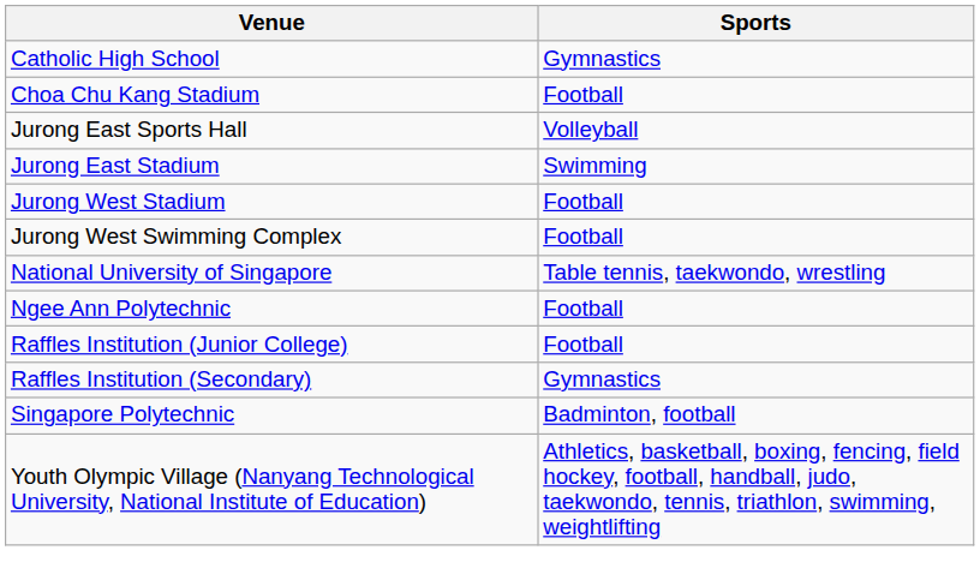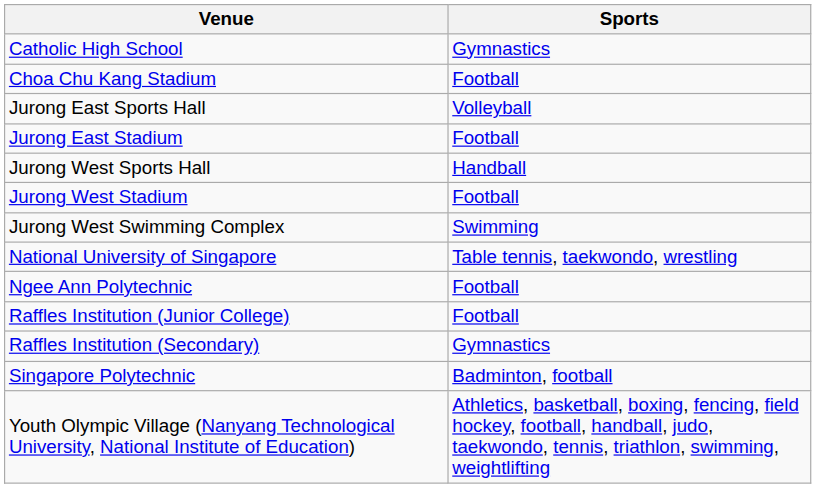 <table class="wikitable sortable" width=690px>
 <tr>
 <th width=55%>Venue</th>
 <th width=45%>Sports</th>
 </tr>
 <tr>
 <td><a href='#'>Catholic High School</a></td>
 <td><a href='#'>Gymnastics</a></td>
 </tr>
 <tr>
 <td><a href='#'>Choa Chu Kang Stadium</a></td>
 <td><a href='#'>Football</a></td>
 </tr>
 <tr>
 <td>Jurong East Sports Hall</td>
 <td><a href='#'>Volleyball</a></td>
 </tr>
 <tr>
 <td><a href='#'>Jurong East Stadium</a></td>
-<td><a href='#'>Swimming</a></td>
+<td><a href='#'>Football</a></td>
+</tr>
+<tr>
+<td>Jurong West Sports Hall</td>
+<td><a href='#'>Handball</a></td>
 </tr>
 <tr>
 <td><a href='#'>Jurong West Stadium</a></td>
 <td><a href='#'>Football</a></td>
 </tr>
 <tr>
 <td>Jurong West Swimming Complex</td>
-<td><a href='#'>Football</a></td>
+<td><a href='#'>Swimming</a></td>
 </tr>
 <tr>
 <td><a href='#'>National University of Singapore</a></td>
 <td><a href='#'>Table tennis</a>, <a href='#'>taekwondo</a>, <a href='#'>wrestling</a></td>
 </tr>
 <tr>
 <td><a href='#'>Ngee Ann Polytechnic</a></td>
 <td><a href='#'>Football</a></td>
 </tr>
 <tr>
 <td><a href='#'>Raffles Institution (Junior College)</a></td>
 <td><a href='#'>Football</a></td>
 </tr>
 <tr>
 <td><a href='#'>Raffles Institution (Secondary)</a></td>
 <td><a href='#'>Gymnastics</a></td>
 </tr>
 <tr>
 <td><a href='#'>Singapore Polytechnic</a></td>
 <td><a href='#'>Badminton</a>, <a href='#'>football</a></td>
 </tr>
 <tr>
 <td>Youth Olympic Village (<a href='#'>Nanyang Technological University</a>, <a href='#'>National Institute of Education</a>)</td>
 <td><a href='#'>Athletics</a>, <a href='#'>basketball</a>, <a href='#'>boxing</a>, <a href='#'>fencing</a>, <a href='#'>field hockey</a>, <a href='#'>football</a>, <a href='#'>handball</a>, <a href='#'>judo</a>, <a href='#'>taekwondo</a>, <a href='#'>tennis</a>, <a href='#'>triathlon</a>, <a href='#'>swimming</a>, <a href='#'>weightlifting</a></td>
 </tr>
 </table>
